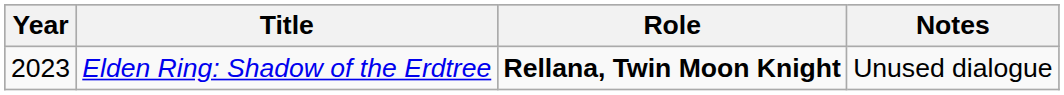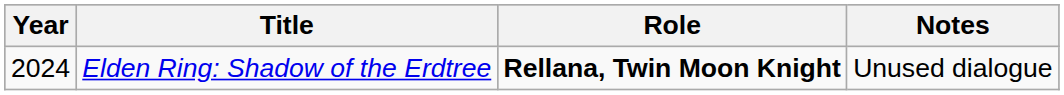 <table class="wikitable">
 <tr>
 <th>Year</th>
 <th>Title</th>
 <th>Role</th>
 <th>Notes</th>
 </tr>
 <tr>
-<td>2023</td>
+<td>2024</td>
 <td><em><a href='#'>Elden Ring: Shadow of the Erdtree</a></em></td>
 <td><strong>Rellana, Twin Moon Knight</strong></td>
 <td>Unused dialogue</td>
 </tr>
 </table>
